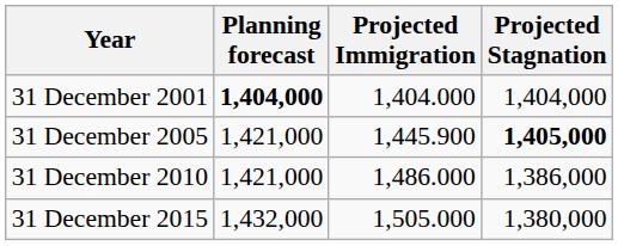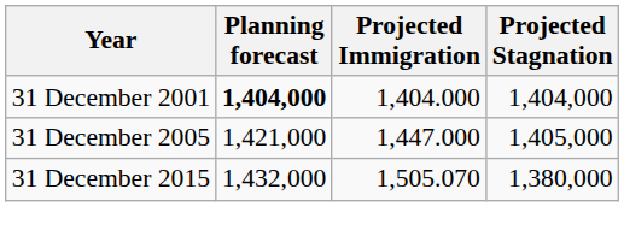 <table class="wikitable">
 <tr style="background:#efefef;">
 <th>Year</th>
 <th>Planning<br>forecast</th>
 <th>Projected<br>Immigration</th>
 <th>Projected<br>Stagnation</th>
 </tr>
 <tr>
 <td>31 December 2001</td>
 <td align="right"><strong>1,404,000</strong></td>
 <td align="right">1,404.000</td>
 <td align="right">1,404,000</td>
 </tr>
 <tr>
 <td>31 December 2005</td>
 <td align="right">1,421,000</td>
-<td align="right">1,445.900</td>
-<td align="right"><strong>1,405,000</strong></td>
-</tr>
-<tr>
-<td>31 December 2010</td>
-<td align="right">1,421,000</td>
-<td align="right">1,486.000</td>
-<td align="right">1,386,000</td>
+<td align="right">1,447.000</td>
+<td align="right">1,405,000</td>
 </tr>
 <tr>
 <td>31 December 2015</td>
 <td align="right">1,432,000</td>
-<td align="right">1,505.000</td>
+<td align="right">1,505.070</td>
 <td align="right">1,380,000</td>
 </tr>
 </table>
